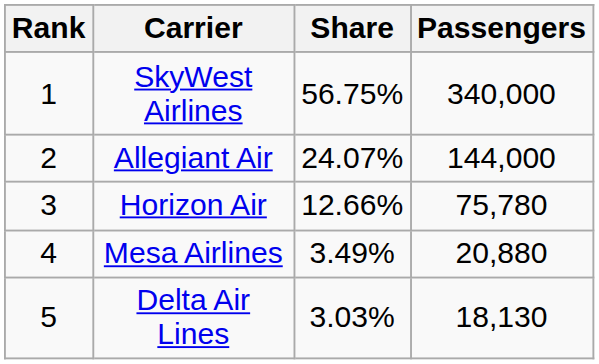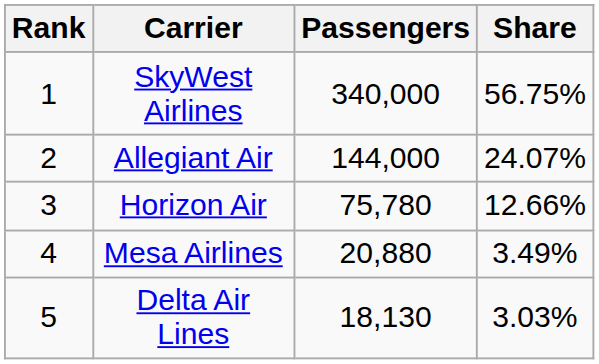 <table class="wikitable sortable" style="text-align: center;">
 <tr>
 <th>Rank</th>
 <th style="width:100px;">Carrier</th>
+<th>Passengers</th>
 <th>Share</th>
-<th>Passengers</th>
 </tr>
 <tr>
 <td>1</td>
 <td><a href='#'>SkyWest Airlines</a></td>
+<td>340,000</td>
 <td>56.75%</td>
-<td>340,000</td>
 </tr>
 <tr>
 <td>2</td>
 <td><a href='#'>Allegiant Air</a></td>
+<td>144,000</td>
 <td>24.07%</td>
-<td>144,000</td>
 </tr>
 <tr>
 <td>3</td>
 <td><a href='#'>Horizon Air</a></td>
+<td>75,780</td>
 <td>12.66%</td>
-<td>75,780</td>
 </tr>
 <tr>
 <td>4</td>
 <td><a href='#'>Mesa Airlines</a></td>
+<td>20,880</td>
 <td>3.49%</td>
-<td>20,880</td>
 </tr>
 <tr>
 <td>5</td>
 <td><a href='#'>Delta Air Lines</a></td>
+<td>18,130</td>
 <td>3.03%</td>
-<td>18,130</td>
 </tr>
 </table>
